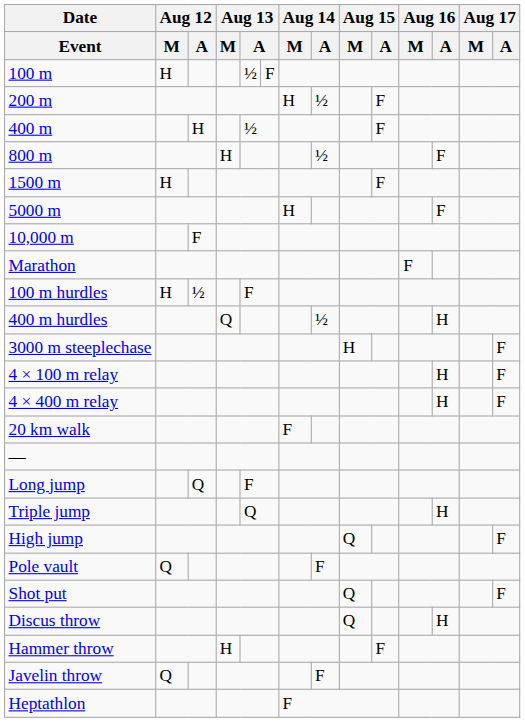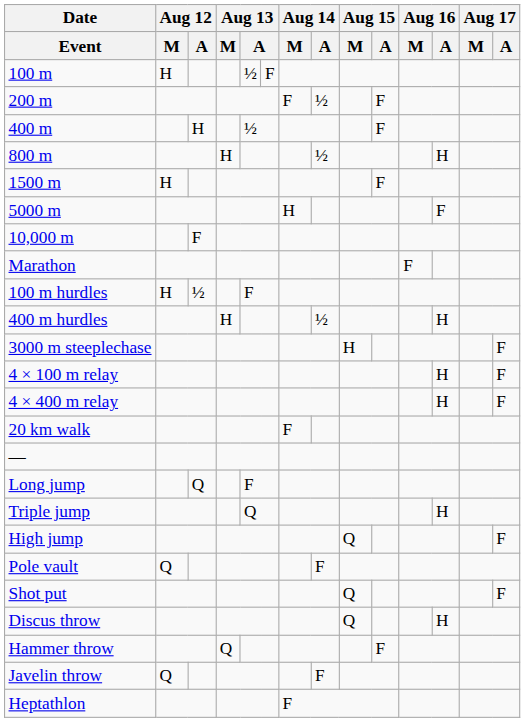 <table class="wikitable athletics-schedule">
 <tr>
 <th>Date</th>
 <th colspan="2">Aug 12</th>
 <th colspan="3">Aug 13</th>
 <th colspan="2">Aug 14</th>
 <th colspan="2">Aug 15</th>
 <th colspan="2">Aug 16</th>
 <th colspan="2">Aug 17</th>
 </tr>
 <tr>
 <th>Event</th>
 <th>M</th>
 <th>A</th>
 <th>M</th>
 <th colspan="2">A</th>
 <th>M</th>
 <th>A</th>
 <th>M</th>
 <th>A</th>
 <th>M</th>
 <th>A</th>
 <th>M</th>
 <th>A</th>
 </tr>
 <tr>
 <td class="event"><a href='#'>100 m</a></td>
 <td class="heats">H</td>
 <td></td>
 <td></td>
 <td class="semifinals">½</td>
 <td class="final">F</td>
 <td colspan="2"></td>
 <td colspan="2"></td>
 <td colspan="2"></td>
 <td colspan="2"></td>
 </tr>
 <tr>
 <td class="event"><a href='#'>200 m</a></td>
 <td colspan="2"></td>
 <td colspan="3"></td>
-<td class="heats">H</td>
+<td class="final">F</td>
 <td class="semifinals">½</td>
 <td></td>
 <td class="final">F</td>
 <td colspan="2"></td>
 <td colspan="2"></td>
 </tr>
 <tr>
 <td class="event"><a href='#'>400 m</a></td>
 <td></td>
 <td class="heats">H</td>
 <td></td>
 <td colspan="2" class="semifinals">½</td>
 <td colspan="2"></td>
 <td></td>
 <td class="final">F</td>
 <td colspan="2"></td>
 <td colspan="2"></td>
 </tr>
 <tr>
 <td class="event"><a href='#'>800 m</a></td>
 <td colspan="2"></td>
 <td class="heats">H</td>
 <td colspan="2"></td>
 <td></td>
 <td class="semifinals">½</td>
 <td colspan="2"></td>
 <td></td>
-<td class="final">F</td>
+<td class="heats">H</td>
 <td colspan="2"></td>
 </tr>
 <tr>
 <td class="event"><a href='#'>1500 m</a></td>
 <td class="heats">H</td>
 <td></td>
 <td colspan="3"></td>
 <td colspan="2"></td>
 <td></td>
 <td class="final">F</td>
 <td colspan="2"></td>
 <td colspan="2"></td>
 </tr>
 <tr>
 <td class="event"><a href='#'>5000 m</a></td>
 <td colspan="2"></td>
 <td colspan="3"></td>
 <td class="heats">H</td>
 <td></td>
 <td colspan="2"></td>
 <td></td>
 <td class="final">F</td>
 <td colspan="2"></td>
 </tr>
 <tr>
 <td class="event"><a href='#'>10,000 m</a></td>
 <td></td>
 <td class="final">F</td>
 <td colspan="3"></td>
 <td colspan="2"></td>
 <td colspan="2"></td>
 <td colspan="2"></td>
 <td colspan="2"></td>
 </tr>
 <tr>
 <td class="event"><a href='#'>Marathon</a></td>
 <td colspan="2"></td>
 <td colspan="3"></td>
 <td colspan="2"></td>
 <td colspan="2"></td>
 <td class="final">F</td>
 <td></td>
 <td colspan="2"></td>
 </tr>
 <tr>
 <td class="event"><a href='#'>100 m hurdles</a></td>
 <td class="heats">H</td>
 <td class="semifinals">½</td>
 <td></td>
 <td colspan="2" class="final">F</td>
 <td colspan="2"></td>
 <td colspan="2"></td>
 <td colspan="2"></td>
 <td colspan="2"></td>
 </tr>
 <tr>
 <td class="event"><a href='#'>400 m hurdles</a></td>
 <td colspan="2"></td>
-<td class="qualifiers">Q</td>
+<td class="heats">H</td>
 <td colspan="2"></td>
 <td></td>
 <td class="semifinals">½</td>
 <td colspan="2"></td>
 <td></td>
 <td class="heats">H</td>
 <td colspan="2"></td>
 </tr>
 <tr>
 <td class="event"><a href='#'>3000 m steeplechase</a></td>
 <td colspan="2"></td>
 <td colspan="3"></td>
 <td colspan="2"></td>
 <td class="heats">H</td>
 <td></td>
 <td colspan="2"></td>
 <td></td>
 <td class="final">F</td>
 </tr>
 <tr>
 <td class="event"><a href='#'>4 × 100 m relay</a></td>
 <td colspan="2"></td>
 <td colspan="3"></td>
 <td colspan="2"></td>
 <td colspan="2"></td>
 <td></td>
 <td class="heats">H</td>
 <td></td>
 <td class="final">F</td>
 </tr>
 <tr>
 <td class="event"><a href='#'>4 × 400 m relay</a></td>
 <td colspan="2"></td>
 <td colspan="3"></td>
 <td colspan="2"></td>
 <td colspan="2"></td>
 <td></td>
 <td class="heats">H</td>
 <td></td>
 <td class="final">F</td>
 </tr>
 <tr>
 <td class="event"><a href='#'>20 km walk</a></td>
 <td colspan="2"></td>
 <td colspan="3"></td>
 <td class="final">F</td>
 <td></td>
 <td colspan="2"></td>
 <td colspan="2"></td>
 <td colspan="2"></td>
 </tr>
 <tr>
 <td class="event">—</td>
 <td colspan="2"></td>
 <td colspan="3"></td>
 <td colspan="2"></td>
 <td colspan="2"></td>
 <td colspan="2"></td>
 <td colspan="2"></td>
 </tr>
 <tr>
 <td class="event"><a href='#'>Long jump</a></td>
 <td></td>
 <td class="qualifiers">Q</td>
 <td></td>
 <td class="final" colspan="2">F</td>
 <td colspan="2"></td>
 <td colspan="2"></td>
 <td colspan="2"></td>
 <td colspan="2"></td>
 </tr>
 <tr>
 <td class="event"><a href='#'>Triple jump</a></td>
 <td colspan="2"></td>
 <td></td>
 <td colspan="2" class="qualifiers">Q</td>
 <td colspan="2"></td>
 <td colspan="2"></td>
 <td></td>
 <td class="heats">H</td>
 <td colspan="2"></td>
 </tr>
 <tr>
 <td class="event"><a href='#'>High jump</a></td>
 <td colspan="2"></td>
 <td colspan="3"></td>
 <td colspan="2"></td>
 <td class="qualifiers">Q</td>
 <td></td>
 <td colspan="2"></td>
 <td></td>
 <td class="final">F</td>
 </tr>
 <tr>
 <td class="event"><a href='#'>Pole vault</a></td>
 <td class="qualifiers">Q</td>
 <td></td>
 <td colspan="3"></td>
 <td></td>
 <td class="final">F</td>
 <td colspan="2"></td>
 <td colspan="2"></td>
 <td colspan="2"></td>
 </tr>
 <tr>
 <td class="event"><a href='#'>Shot put</a></td>
 <td colspan="2"></td>
 <td colspan="3"></td>
 <td colspan="2"></td>
 <td class="qualifiers">Q</td>
 <td></td>
 <td colspan="2"></td>
 <td></td>
 <td class="final">F</td>
 </tr>
 <tr>
 <td class="event"><a href='#'>Discus throw</a></td>
 <td colspan="2"></td>
 <td colspan="3"></td>
 <td colspan="2"></td>
 <td class="qualifiers">Q</td>
 <td></td>
 <td></td>
 <td class="heats">H</td>
 <td colspan="2"></td>
 </tr>
 <tr>
 <td class="event"><a href='#'>Hammer throw</a></td>
 <td colspan="2"></td>
-<td class="heats">H</td>
+<td class="qualifiers">Q</td>
 <td colspan="2"></td>
 <td colspan="2"></td>
 <td></td>
 <td class="final">F</td>
 <td colspan="2"></td>
 <td colspan="2"></td>
 </tr>
 <tr>
 <td class="event"><a href='#'>Javelin throw</a></td>
 <td class="qualifiers">Q</td>
 <td></td>
 <td colspan="3"></td>
 <td></td>
 <td class="final">F</td>
 <td colspan="2"></td>
 <td colspan="2"></td>
 <td colspan="2"></td>
 </tr>
 <tr>
 <td class="event"><a href='#'>Heptathlon</a></td>
 <td colspan="2"></td>
 <td colspan="3"></td>
 <td class="final" colspan="4">F</td>
 <td colspan="2"></td>
 <td colspan="2"></td>
 </tr>
 </table>
